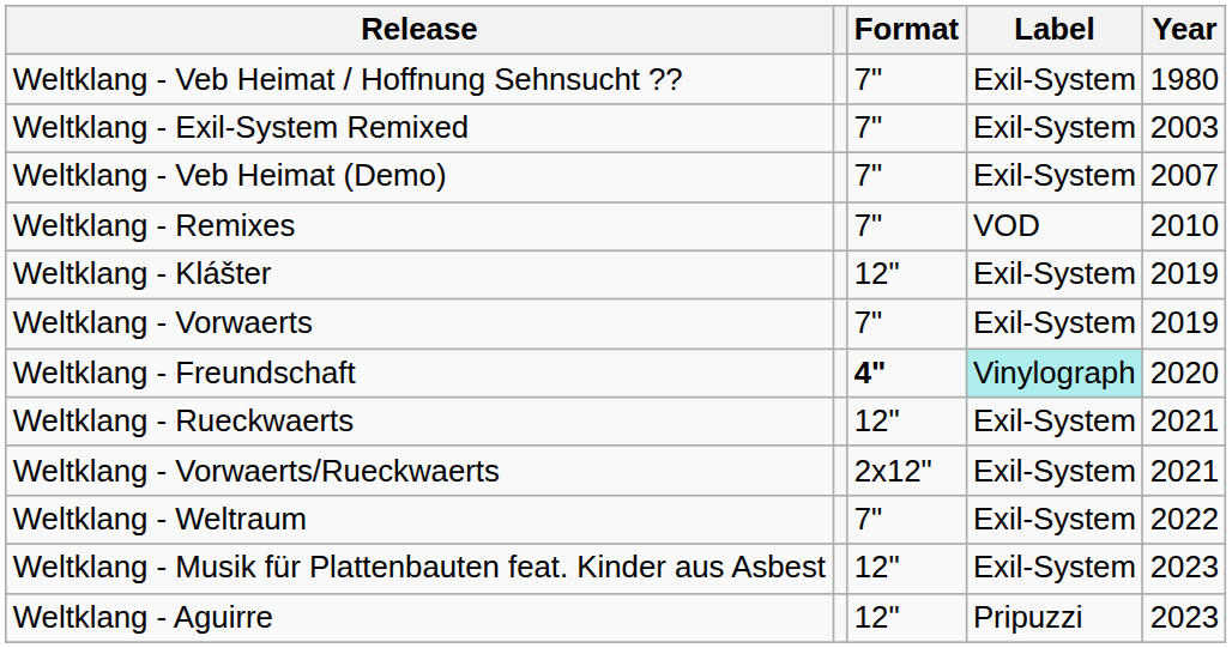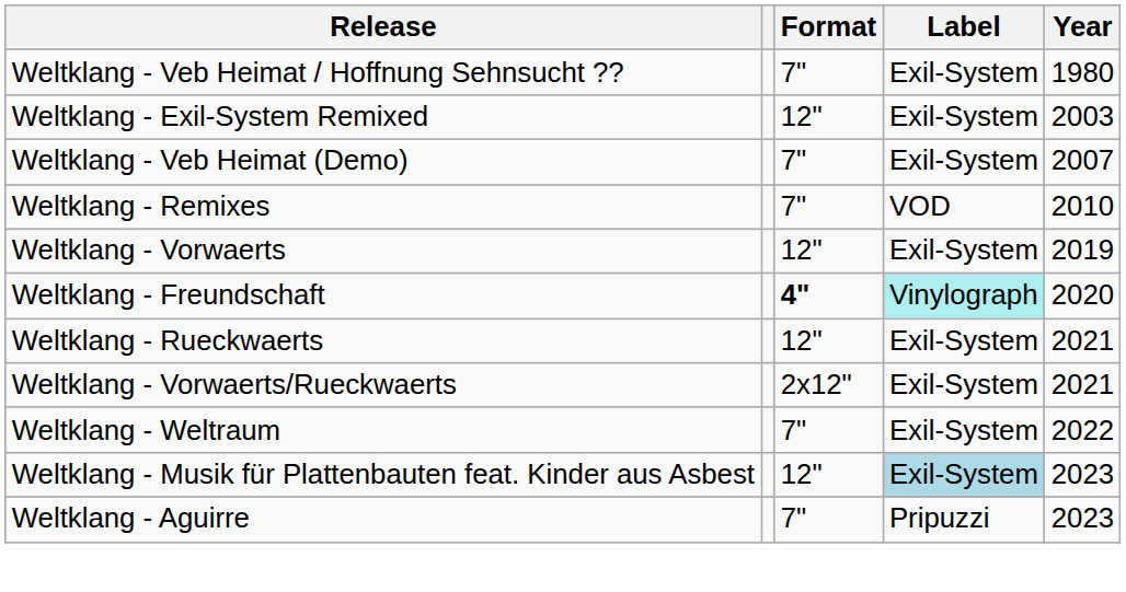 <table class="wikitable" border="1">
 <tr>
 <th>Release</th>
 <th></th>
 <th>Format</th>
 <th>Label</th>
 <th>Year</th>
 </tr>
 <tr>
 <td>Weltklang - Veb Heimat / Hoffnung Sehnsucht ??</td>
 <td></td>
 <td>7"</td>
 <td>Exil-System</td>
 <td>1980</td>
 </tr>
 <tr>
 <td>Weltklang - Exil-System Remixed</td>
 <td></td>
-<td>7"</td>
+<td>12"</td>
 <td>Exil-System</td>
 <td>2003</td>
 </tr>
 <tr>
 <td>Weltklang - Veb Heimat (Demo)</td>
 <td></td>
 <td>7"</td>
 <td>Exil-System</td>
 <td>2007</td>
 </tr>
 <tr>
 <td>Weltklang - Remixes</td>
 <td></td>
 <td>7"</td>
 <td>VOD</td>
 <td>2010</td>
 </tr>
 <tr>
-<td>Weltklang - Klášter</td>
+<td>Weltklang - Vorwaerts</td>
 <td></td>
 <td>12"</td>
-<td>Exil-System</td>
-<td>2019</td>
-</tr>
-<tr>
-<td>Weltklang - Vorwaerts</td>
-<td></td>
-<td>7"</td>
 <td>Exil-System</td>
 <td>2019</td>
 </tr>
 <tr>
 <td>Weltklang - Freundschaft</td>
 <td></td>
 <td><strong>4"</strong></td>
 <td style="background: paleturquoise;">Vinylograph</td>
 <td>2020</td>
 </tr>
 <tr>
 <td>Weltklang - Rueckwaerts</td>
 <td></td>
 <td>12"</td>
 <td>Exil-System</td>
 <td>2021</td>
 </tr>
 <tr>
 <td>Weltklang - Vorwaerts/Rueckwaerts</td>
 <td></td>
 <td>2x12"</td>
 <td>Exil-System</td>
 <td>2021</td>
 </tr>
 <tr>
 <td>Weltklang - Weltraum</td>
 <td></td>
 <td>7"</td>
 <td>Exil-System</td>
 <td>2022</td>
 </tr>
 <tr>
 <td>Weltklang - Musik für Plattenbauten feat. Kinder aus Asbest</td>
 <td></td>
 <td>12"</td>
-<td>Exil-System</td>
+<td style="background: lightblue;">Exil-System</td>
 <td>2023</td>
 </tr>
 <tr>
 <td>Weltklang - Aguirre</td>
 <td></td>
-<td>12"</td>
+<td>7"</td>
 <td>Pripuzzi</td>
 <td>2023</td>
 </tr>
 </table>
